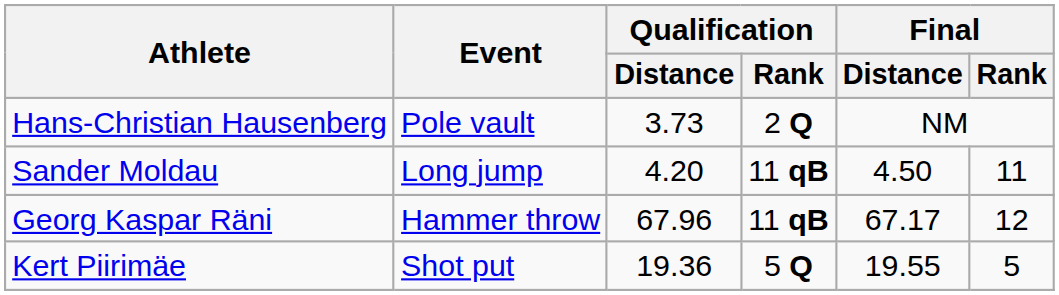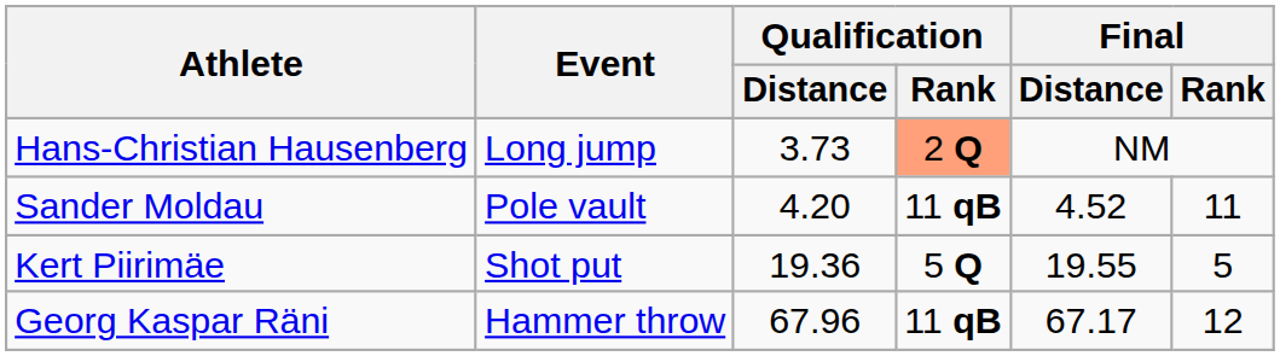 <table class="wikitable" style="font-size:90%">
 <tr>
 <th rowspan=2>Athlete</th>
 <th rowspan=2>Event</th>
 <th colspan=2>Qualification</th>
 <th colspan=2>Final</th>
 </tr>
 <tr style="font-size:95%">
 <th>Distance</th>
 <th>Rank</th>
 <th>Distance</th>
 <th>Rank</th>
 </tr>
 <tr align=center>
 <td align=left><a href='#'>Hans-Christian Hausenberg</a></td>
-<td align=left><a href='#'>Pole vault</a></td>
+<td align=left><a href='#'>Long jump</a></td>
 <td>3.73</td>
-<td>2 <strong>Q</strong></td>
+<td style="background: lightsalmon;">2 <strong>Q</strong></td>
 <td colspan=2>NM</td>
 </tr>
 <tr align=center>
 <td align=left><a href='#'>Sander Moldau</a></td>
-<td align=left><a href='#'>Long jump</a></td>
+<td align=left><a href='#'>Pole vault</a></td>
 <td>4.20</td>
 <td>11 <strong>qB</strong></td>
-<td>4.50</td>
+<td>4.52</td>
 <td>11</td>
+</tr>
+<tr align=center>
+<td align=left><a href='#'>Kert Piirimäe</a></td>
+<td align=left><a href='#'>Shot put</a></td>
+<td>19.36</td>
+<td>5 <strong>Q</strong></td>
+<td>19.55</td>
+<td>5</td>
 </tr>
 <tr align=center>
 <td align=left><a href='#'>Georg Kaspar Räni</a></td>
 <td align=left><a href='#'>Hammer throw</a></td>
 <td>67.96</td>
 <td>11 <strong>qB</strong></td>
 <td>67.17</td>
 <td>12</td>
 </tr>
-<tr align=center>
-<td align=left><a href='#'>Kert Piirimäe</a></td>
-<td align=left><a href='#'>Shot put</a></td>
-<td>19.36</td>
-<td>5 <strong>Q</strong></td>
-<td>19.55</td>
-<td>5</td>
-</tr>
 </table>
